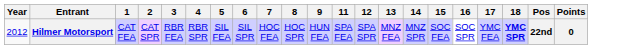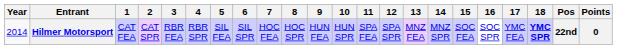 <table class="wikitable" style="text-align:center; font-size:85%">
 <tr>
 <th>Year</th>
 <th>Entrant</th>
 <th>1</th>
 <th>2</th>
 <th>3</th>
 <th>4</th>
 <th>5</th>
 <th>6</th>
 <th>7</th>
 <th>8</th>
 <th>9</th>
+<th>10</th>
 <th>11</th>
 <th>12</th>
 <th>13</th>
 <th>14</th>
 <th>15</th>
 <th>16</th>
 <th>17</th>
 <th>18</th>
 <th>Pos</th>
 <th>Points</th>
 </tr>
 <tr>
-<td><a href='#'>2012</a></td>
+<td><a href='#'>2014</a></td>
 <th nowrap><a href='#'>Hilmer Motorsport</a></th>
 <td style="background:#CFCFFF;"><a href='#'>CAT<br>FEA</a><br></td>
 <td style="background:#EFCFFF;"><a href='#'>CAT<br>SPR</a><br></td>
 <td style="background:#CFCFFF;"><a href='#'>RBR<br>FEA</a><br></td>
 <td style="background:#CFCFFF;"><a href='#'>RBR<br>SPR</a><br></td>
 <td style="background:#CFCFFF;"><a href='#'>SIL<br>FEA</a><br></td>
 <td style="background:#CFCFFF;"><a href='#'>SIL<br>SPR</a><br></td>
 <td style="background:#CFCFFF;"><a href='#'>HOC<br>FEA</a><br></td>
 <td style="background:#CFCFFF;"><a href='#'>HOC<br>SPR</a><br></td>
 <td style="background:#CFCFFF;"><a href='#'>HUN<br>FEA</a><br></td>
+<td style="background:#CFCFFF;"><a href='#'>HUN<br>SPR</a><br></td>
 <td style="background:#CFCFFF;"><a href='#'>SPA<br>FEA</a><br></td>
 <td style="background:#CFCFFF;"><a href='#'>SPA<br>SPR</a><br></td>
 <td style="background:#EFCFFF;"><a href='#'>MNZ<br>FEA</a><br></td>
 <td style="background:#CFCFFF;"><a href='#'>MNZ<br>SPR</a><br></td>
 <td style="background:#CFCFFF;"><a href='#'>SOC<br>FEA</a><br></td>
 <td style="background:#FFFFFF;"><a href='#'>SOC<br>SPR</a><br></td>
 <td style="background:#CFCFFF;"><a href='#'>YMC<br>FEA</a><br></td>
 <td style="background:#CFCFFF;"><strong><a href='#'>YMC<br>SPR</a><br></strong></td>
 <th>22nd</th>
 <th>0</th>
 </tr>
 </table>
